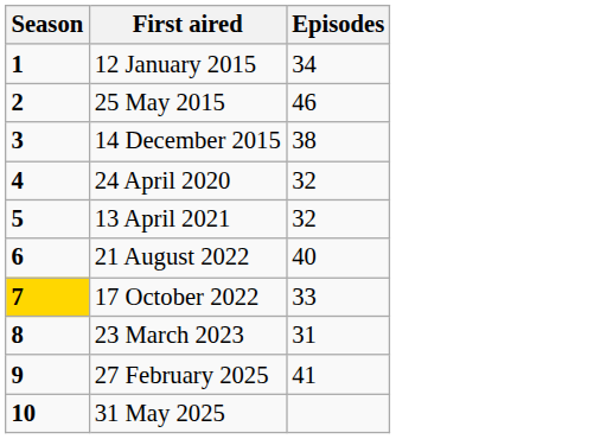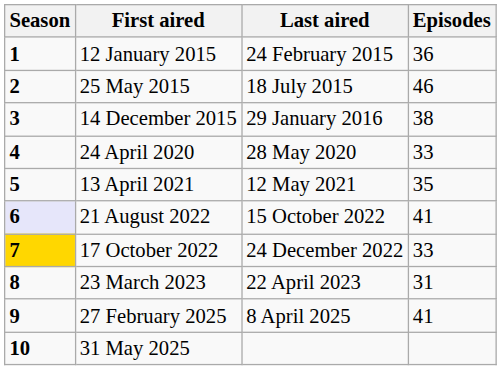 <table class="wikitable">
 <tr>
 <th>Season</th>
 <th>First aired</th>
+<th>Last aired</th>
 <th>Episodes</th>
 </tr>
 <tr>
 <td><strong>1</strong></td>
 <td>12 January 2015</td>
-<td>34</td>
+<td>24 February 2015</td>
+<td>36</td>
 </tr>
 <tr>
 <td><strong>2</strong></td>
 <td>25 May 2015</td>
+<td>18 July 2015</td>
 <td>46</td>
 </tr>
 <tr>
 <td><strong>3</strong></td>
 <td>14 December 2015</td>
+<td>29 January 2016</td>
 <td>38</td>
 </tr>
 <tr>
 <td><strong>4</strong></td>
 <td>24 April 2020</td>
-<td>32</td>
+<td>28 May 2020</td>
+<td>33</td>
 </tr>
 <tr>
 <td><strong>5</strong></td>
 <td>13 April 2021</td>
-<td>32</td>
+<td>12 May 2021</td>
+<td>35</td>
 </tr>
 <tr>
-<td><strong>6</strong></td>
+<td style="background: lavender;"><strong>6</strong></td>
 <td>21 August 2022</td>
-<td>40</td>
+<td>15 October 2022</td>
+<td>41</td>
 </tr>
 <tr>
 <td style="background: gold;"><strong>7</strong></td>
 <td>17 October 2022</td>
+<td>24 December 2022</td>
 <td>33</td>
 </tr>
 <tr>
 <td><strong>8</strong></td>
 <td>23 March 2023</td>
+<td>22 April 2023</td>
 <td>31</td>
 </tr>
 <tr>
 <td><strong>9</strong></td>
 <td>27 February 2025</td>
+<td>8 April 2025</td>
 <td>41</td>
 </tr>
 <tr>
 <td><strong>10</strong></td>
 <td>31 May 2025</td>
 <td></td>
+<td></td>
 </tr>
 </table>
